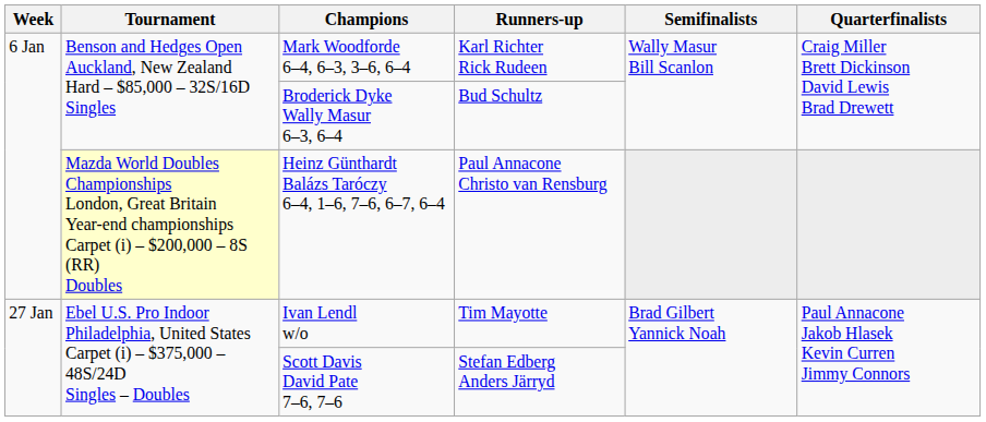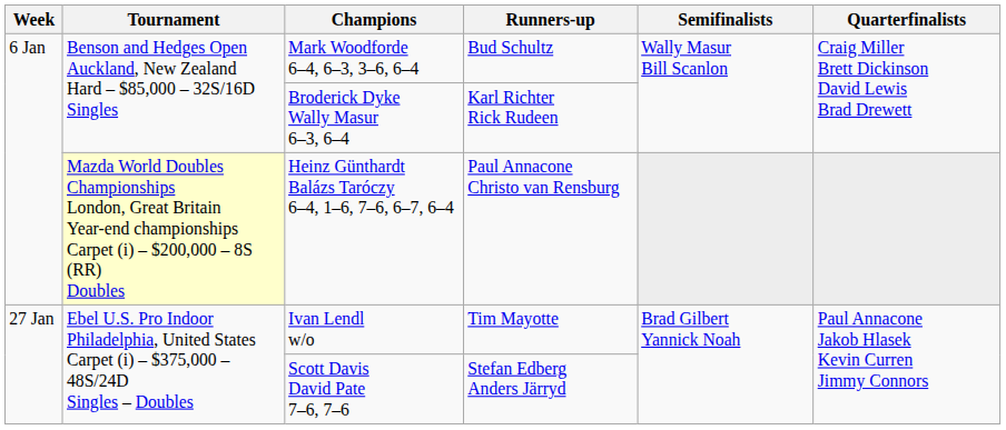 <table class=wikitable style=font-size:95%>
 <tr>
 <th style="width:48px;">Week</th>
 <th style="width:248px;">Tournament</th>
 <th style="width:200px;">Champions</th>
 <th style="width:200px;">Runners-up</th>
 <th style="width:190px;">Semifinalists</th>
 <th style="width:190px;">Quarterfinalists</th>
 </tr>
 <tr valign=top>
 <td rowspan=3>6 Jan</td>
 <td rowspan="2"><a href='#'>Benson and Hedges Open</a><br> <a href='#'>Auckland</a>, New Zealand <br>Hard – $85,000 – 32S/16D<br><a href='#'>Singles</a></td>
 <td> <a href='#'>Mark Woodforde</a> <br>6–4, 6–3, 3–6, 6–4</td>
-<td> <a href='#'>Karl Richter</a><br> <a href='#'>Rick Rudeen</a></td>
+<td> <a href='#'>Bud Schultz</a></td>
 <td rowspan=2> <a href='#'>Wally Masur</a><br> <a href='#'>Bill Scanlon</a></td>
 <td rowspan=2> <a href='#'>Craig Miller</a><br> <a href='#'>Brett Dickinson</a><br> <a href='#'>David Lewis</a><br> <a href='#'>Brad Drewett</a></td>
 </tr>
 <tr valign=top>
 <td> <a href='#'>Broderick Dyke</a><br> <a href='#'>Wally Masur</a><br>6–3, 6–4</td>
-<td> <a href='#'>Bud Schultz</a></td>
+<td> <a href='#'>Karl Richter</a><br> <a href='#'>Rick Rudeen</a></td>
 </tr>
 <tr valign=top>
 <td bgcolor="#FFFFCC" rowspan="1"><a href='#'>Mazda World Doubles Championships</a><br> London, Great Britain<br>Year-end championships<br>Carpet (i) – $200,000 – 8S (RR)<br><a href='#'>Doubles</a></td>
 <td> <a href='#'>Heinz Günthardt</a><br> <a href='#'>Balázs Taróczy</a><br>6–4, 1–6, 7–6, 6–7, 6–4</td>
 <td> <a href='#'>Paul Annacone</a><br> <a href='#'>Christo van Rensburg</a></td>
 <td style="background:#ededed;"></td>
 <td style="background:#ededed;"></td>
 </tr>
 <tr valign=top>
 <td rowspan=2>27 Jan</td>
 <td rowspan="2"><a href='#'>Ebel U.S. Pro Indoor</a><br> <a href='#'>Philadelphia</a>, United States<br>Carpet (i) – $375,000 – 48S/24D <br> <a href='#'>Singles</a> – <a href='#'>Doubles</a></td>
 <td> <a href='#'>Ivan Lendl</a><br>w/o</td>
 <td> <a href='#'>Tim Mayotte</a></td>
 <td rowspan=2> <a href='#'>Brad Gilbert</a> <br>  <a href='#'>Yannick Noah</a></td>
 <td rowspan=2> <a href='#'>Paul Annacone</a> <br>  <a href='#'>Jakob Hlasek</a> <br>  <a href='#'>Kevin Curren</a> <br>  <a href='#'>Jimmy Connors</a></td>
 </tr>
 <tr valign=top>
 <td> <a href='#'>Scott Davis</a><br> <a href='#'>David Pate</a><br>7–6, 7–6</td>
 <td> <a href='#'>Stefan Edberg</a><br> <a href='#'>Anders Järryd</a></td>
 </tr>
 </table>
